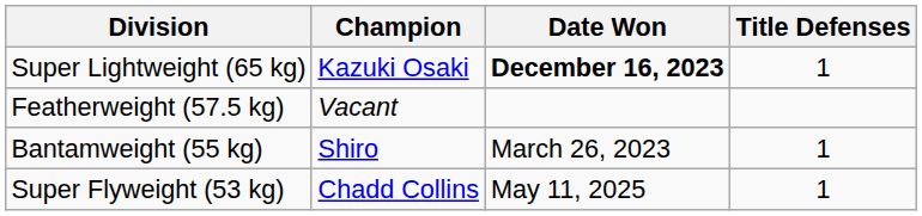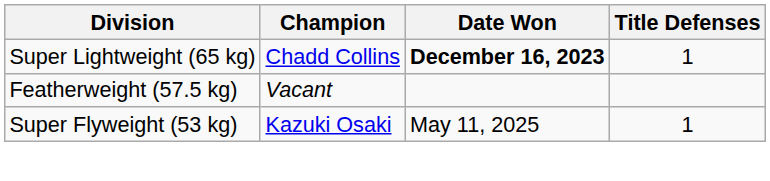 <table class="sortable wikitable succession-box" style="margin:1.0em auto; font-size:90%;">
 <tr>
 <th>Division</th>
 <th>Champion</th>
 <th>Date Won</th>
 <th>Title Defenses</th>
 </tr>
 <tr>
 <td>Super Lightweight (65 kg)</td>
-<td> <a href='#'>Kazuki Osaki</a></td>
+<td> <a href='#'>Chadd Collins</a></td>
 <td><strong>December 16, 2023</strong></td>
 <td style="text-align:center;">1</td>
 </tr>
 <tr>
 <td>Featherweight (57.5 kg)</td>
 <td> <em>Vacant</em></td>
 <td></td>
 <td style="text-align:center;"></td>
 </tr>
 <tr>
-<td>Bantamweight (55 kg)</td>
-<td> <a href='#'>Shiro</a></td>
-<td>March 26, 2023</td>
-<td style="text-align:center;">1</td>
-</tr>
-<tr>
 <td>Super Flyweight (53 kg)</td>
-<td> <a href='#'>Chadd Collins</a></td>
+<td> <a href='#'>Kazuki Osaki</a></td>
 <td>May 11, 2025</td>
 <td style="text-align:center;">1</td>
 </tr>
 </table>
